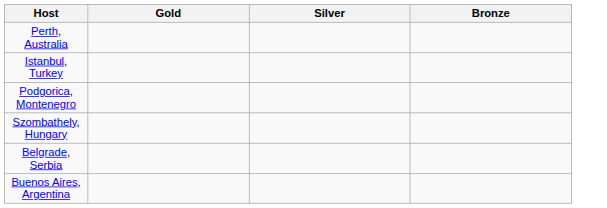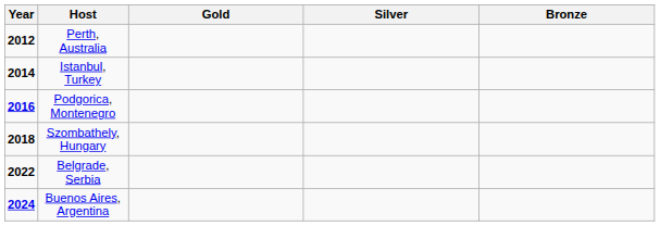 <table class=wikitable style="border:1px solid #AAAAAA;font-size:90%">
 <tr>
+<th width=20>Year</th>
 <th width=100>Host</th>
 <th width=200> Gold</th>
 <th width=200> Silver</th>
 <th width=200> Bronze</th>
 </tr>
 <tr align=center>
+<td><strong>2012</strong></td>
 <td><a href='#'>Perth</a>,<br><a href='#'>Australia</a></td>
 <td><strong></strong></td>
 <td></td>
 <td></td>
 </tr>
 <tr align=center>
+<td><strong>2014</strong></td>
 <td><a href='#'>Istanbul</a>,<br><a href='#'>Turkey</a></td>
 <td><strong></strong></td>
 <td></td>
 <td></td>
 </tr>
 <tr align=center>
+<td><strong><a href='#'>2016</a></strong></td>
 <td><a href='#'>Podgorica</a>,<br><a href='#'>Montenegro</a></td>
 <td><strong></strong></td>
 <td></td>
 <td></td>
 </tr>
 <tr align=center>
+<td><strong>2018</strong></td>
 <td><a href='#'>Szombathely</a>,<br><a href='#'>Hungary</a></td>
 <td><strong></strong></td>
 <td></td>
 <td></td>
 </tr>
 <tr align=center>
+<td><strong>2022</strong></td>
 <td><a href='#'>Belgrade</a>,<br><a href='#'>Serbia</a></td>
 <td><strong></strong></td>
 <td></td>
 <td></td>
 </tr>
 <tr align=center>
+<td><strong><a href='#'>2024</a></strong></td>
 <td><a href='#'>Buenos Aires</a>,<br><a href='#'>Argentina</a></td>
 <td><strong></strong></td>
 <td></td>
 <td></td>
 </tr>
 </table>
